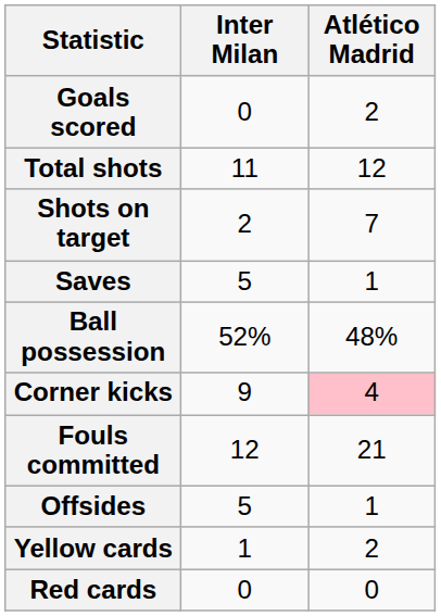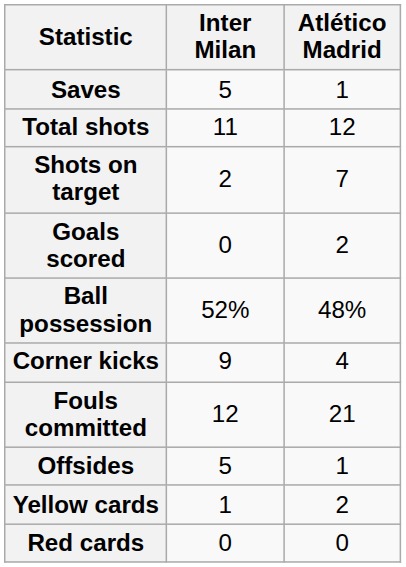 <table class="wikitable plainrowheaders" style="text-align:center">
 <tr>
 <th scope="col" style="width:100px">Statistic</th>
 <th scope="col" style="width:70px">Inter Milan</th>
 <th scope="col" style="width:70px">Atlético Madrid</th>
 </tr>
 <tr>
-<th scope=row>Goals scored</th>
-<td>0</td>
-<td>2</td>
+<th scope=row>Saves</th>
+<td>5</td>
+<td>1</td>
 </tr>
 <tr>
 <th scope=row>Total shots</th>
 <td>11</td>
 <td>12</td>
 </tr>
 <tr>
 <th scope=row>Shots on target</th>
 <td>2</td>
 <td>7</td>
 </tr>
 <tr>
-<th scope=row>Saves</th>
-<td>5</td>
-<td>1</td>
+<th scope=row>Goals scored</th>
+<td>0</td>
+<td>2</td>
 </tr>
 <tr>
 <th scope=row>Ball possession</th>
 <td>52%</td>
 <td>48%</td>
 </tr>
 <tr>
 <th scope=row>Corner kicks</th>
 <td>9</td>
-<td style="background: pink;">4</td>
+<td>4</td>
 </tr>
 <tr>
 <th scope=row>Fouls committed</th>
 <td>12</td>
 <td>21</td>
 </tr>
 <tr>
 <th scope=row>Offsides</th>
 <td>5</td>
 <td>1</td>
 </tr>
 <tr>
 <th scope=row>Yellow cards</th>
 <td>1</td>
 <td>2</td>
 </tr>
 <tr>
 <th scope=row>Red cards</th>
 <td>0</td>
 <td>0</td>
 </tr>
 </table>
